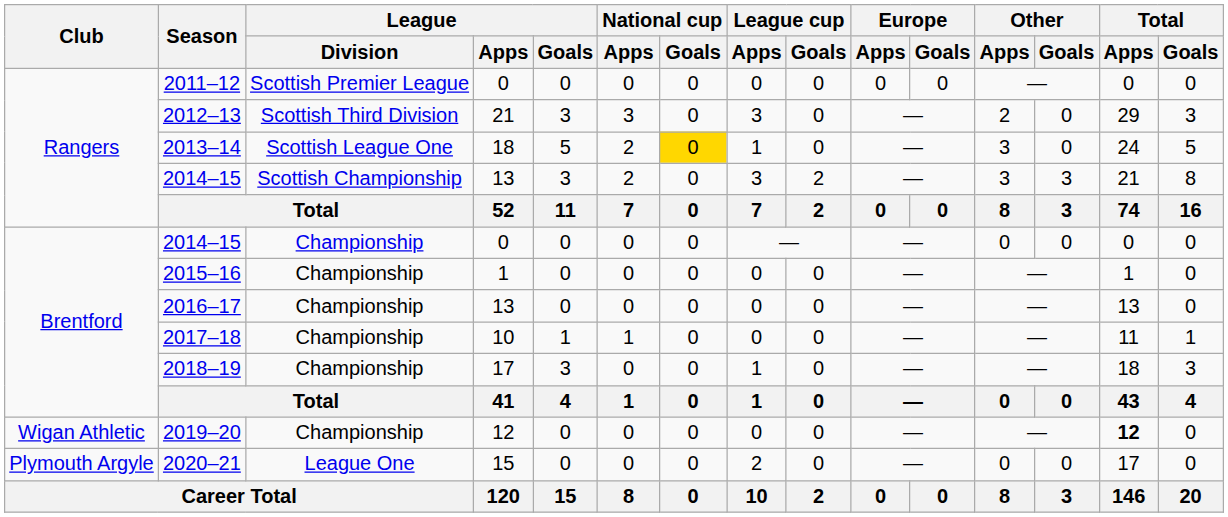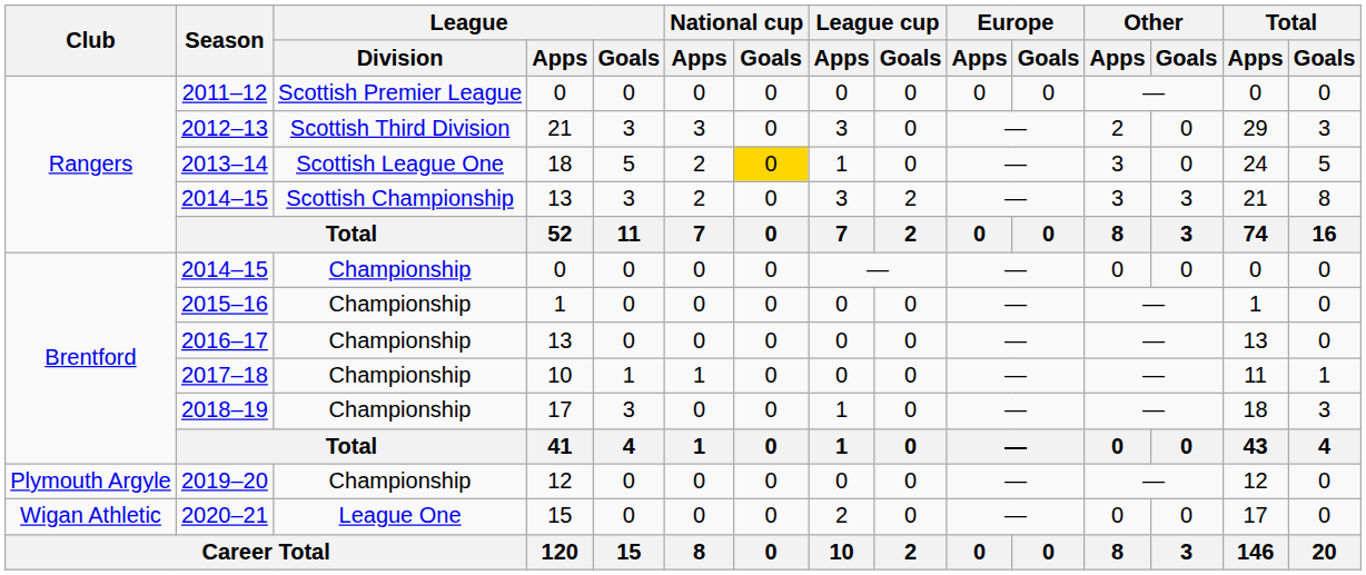 <table class="wikitable" style="text-align: center;">
 <tr>
 <th rowspan="2">Club</th>
 <th rowspan="2">Season</th>
 <th colspan="3">League</th>
 <th colspan="2">National cup</th>
 <th colspan="2">League cup</th>
 <th colspan="2">Europe</th>
 <th colspan="2">Other</th>
 <th colspan="2">Total</th>
 </tr>
 <tr>
 <th>Division</th>
 <th>Apps</th>
 <th>Goals</th>
 <th>Apps</th>
 <th>Goals</th>
 <th>Apps</th>
 <th>Goals</th>
 <th>Apps</th>
 <th>Goals</th>
 <th>Apps</th>
 <th>Goals</th>
 <th>Apps</th>
 <th>Goals</th>
 </tr>
 <tr>
 <td rowspan="5"><a href='#'>Rangers</a></td>
 <td><a href='#'>2011–12</a></td>
 <td><a href='#'>Scottish Premier League</a></td>
 <td>0</td>
 <td>0</td>
 <td>0</td>
 <td>0</td>
 <td>0</td>
 <td>0</td>
 <td>0</td>
 <td>0</td>
 <td colspan="2">—</td>
 <td>0</td>
 <td>0</td>
 </tr>
 <tr>
 <td><a href='#'>2012–13</a></td>
 <td><a href='#'>Scottish Third Division</a></td>
 <td>21</td>
 <td>3</td>
 <td>3</td>
 <td>0</td>
 <td>3</td>
 <td>0</td>
 <td colspan="2">—</td>
 <td>2</td>
 <td>0</td>
 <td>29</td>
 <td>3</td>
 </tr>
 <tr>
 <td><a href='#'>2013–14</a></td>
 <td><a href='#'>Scottish League One</a></td>
 <td>18</td>
 <td>5</td>
 <td>2</td>
 <td style="background: gold;">0</td>
 <td>1</td>
 <td>0</td>
 <td colspan="2">—</td>
 <td>3</td>
 <td>0</td>
 <td>24</td>
 <td>5</td>
 </tr>
 <tr>
 <td><a href='#'>2014–15</a></td>
 <td><a href='#'>Scottish Championship</a></td>
 <td>13</td>
 <td>3</td>
 <td>2</td>
 <td>0</td>
 <td>3</td>
 <td>2</td>
 <td colspan="2">—</td>
 <td>3</td>
 <td>3</td>
 <td>21</td>
 <td>8</td>
 </tr>
 <tr>
 <th colspan="2">Total</th>
 <th>52</th>
 <th>11</th>
 <th>7</th>
 <th>0</th>
 <th>7</th>
 <th>2</th>
 <th>0</th>
 <th>0</th>
 <th>8</th>
 <th>3</th>
 <th>74</th>
 <th>16</th>
 </tr>
 <tr>
 <td rowspan="6"><a href='#'>Brentford</a></td>
 <td><a href='#'>2014–15</a></td>
 <td style="vertical-align:center;"><a href='#'>Championship</a></td>
 <td>0</td>
 <td>0</td>
 <td>0</td>
 <td>0</td>
 <td colspan="2">—</td>
 <td colspan="2">—</td>
 <td>0</td>
 <td>0</td>
 <td>0</td>
 <td>0</td>
 </tr>
 <tr>
 <td><a href='#'>2015–16</a></td>
 <td>Championship</td>
 <td>1</td>
 <td>0</td>
 <td>0</td>
 <td>0</td>
 <td>0</td>
 <td>0</td>
 <td colspan="2">—</td>
 <td colspan="2">—</td>
 <td>1</td>
 <td>0</td>
 </tr>
 <tr>
 <td><a href='#'>2016–17</a></td>
 <td>Championship</td>
 <td>13</td>
 <td>0</td>
 <td>0</td>
 <td>0</td>
 <td>0</td>
 <td>0</td>
 <td colspan="2">—</td>
 <td colspan="2">—</td>
 <td>13</td>
 <td>0</td>
 </tr>
 <tr>
 <td><a href='#'>2017–18</a></td>
 <td>Championship</td>
 <td>10</td>
 <td>1</td>
 <td>1</td>
 <td>0</td>
 <td>0</td>
 <td>0</td>
 <td colspan="2">—</td>
 <td colspan="2">—</td>
 <td>11</td>
 <td>1</td>
 </tr>
 <tr>
 <td><a href='#'>2018–19</a></td>
 <td>Championship</td>
 <td>17</td>
 <td>3</td>
 <td>0</td>
 <td>0</td>
 <td>1</td>
 <td>0</td>
 <td colspan="2">—</td>
 <td colspan="2">—</td>
 <td>18</td>
 <td>3</td>
 </tr>
 <tr>
 <th colspan="2">Total</th>
 <th>41</th>
 <th>4</th>
 <th>1</th>
 <th>0</th>
 <th>1</th>
 <th>0</th>
 <th colspan="2">—</th>
 <th>0</th>
 <th>0</th>
 <th>43</th>
 <th>4</th>
 </tr>
 <tr>
-<td><a href='#'>Wigan Athletic</a></td>
+<td><a href='#'>Plymouth Argyle</a></td>
 <td><a href='#'>2019–20</a></td>
 <td>Championship</td>
 <td>12</td>
 <td>0</td>
 <td>0</td>
 <td>0</td>
 <td>0</td>
 <td>0</td>
 <td colspan="2">—</td>
 <td colspan="2">—</td>
-<td><strong>12</strong></td>
+<td>12</td>
 <td>0</td>
 </tr>
 <tr>
-<td><a href='#'>Plymouth Argyle</a></td>
+<td><a href='#'>Wigan Athletic</a></td>
 <td><a href='#'>2020–21</a></td>
 <td><a href='#'>League One</a></td>
 <td>15</td>
 <td>0</td>
 <td>0</td>
 <td>0</td>
 <td>2</td>
 <td>0</td>
 <td colspan="2">—</td>
 <td>0</td>
 <td>0</td>
 <td>17</td>
 <td>0</td>
 </tr>
 <tr>
 <th colspan="3">Career Total</th>
 <th>120</th>
 <th>15</th>
 <th>8</th>
 <th>0</th>
 <th>10</th>
 <th>2</th>
 <th>0</th>
 <th>0</th>
 <th>8</th>
 <th>3</th>
 <th>146</th>
 <th>20</th>
 </tr>
 </table>
